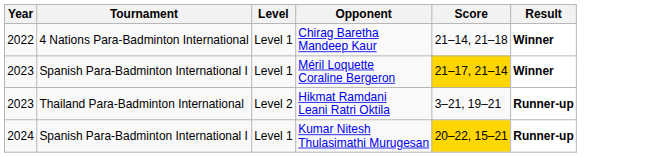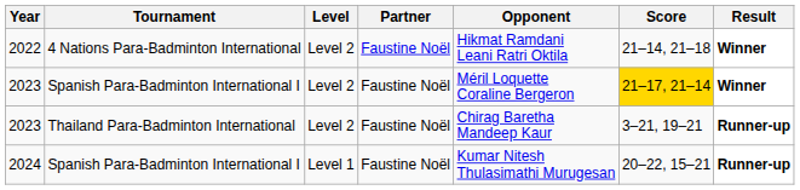 <table class="sortable wikitable" style="font-size: 90%;">
 <tr>
 <th>Year</th>
 <th>Tournament</th>
 <th>Level</th>
+<th>Partner</th>
 <th>Opponent</th>
 <th>Score</th>
 <th>Result</th>
 </tr>
 <tr>
 <td align="center">2022</td>
 <td align="left">4 Nations Para-Badminton International</td>
-<td align="left">Level 1</td>
-<td align="left"> <a href='#'>Chirag Baretha</a><br> <a href='#'>Mandeep Kaur</a></td>
+<td align="left">Level 2</td>
+<td align="left"> <a href='#'>Faustine Noël</a></td>
+<td align="left"> <a href='#'>Hikmat Ramdani</a><br> <a href='#'>Leani Ratri Oktila</a></td>
 <td align="left">21–14, 21–18</td>
 <td style="text-align:left; background:white"> <strong>Winner</strong></td>
 </tr>
 <tr>
 <td align="center">2023</td>
 <td align="left">Spanish Para-Badminton International I</td>
-<td align="left">Level 1</td>
+<td align="left">Level 2</td>
+<td align="left"> Faustine Noël</td>
 <td align="left"> <a href='#'>Méril Loquette</a><br> <a href='#'>Coraline Bergeron</a></td>
 <td align="left" style="background: gold;">21–17, 21–14</td>
 <td style="text-align:left; background:white"> <strong>Winner</strong></td>
 </tr>
 <tr>
 <td align="center">2023</td>
 <td align="left">Thailand Para-Badminton International</td>
 <td align="left">Level 2</td>
-<td align="left"> <a href='#'>Hikmat Ramdani</a><br> <a href='#'>Leani Ratri Oktila</a></td>
+<td align="left"> Faustine Noël</td>
+<td align="left"> <a href='#'>Chirag Baretha</a><br> <a href='#'>Mandeep Kaur</a></td>
 <td align="left">3–21, 19–21</td>
 <td style="text-align:left; background:white"> <strong>Runner-up</strong></td>
 </tr>
 <tr>
 <td align="center">2024</td>
 <td align="left">Spanish Para-Badminton International I</td>
 <td align="left">Level 1</td>
+<td align="left"> Faustine Noël</td>
 <td align="left"> <a href='#'>Kumar Nitesh</a><br> <a href='#'>Thulasimathi Murugesan</a></td>
-<td align="left" style="background: gold;">20–22, 15–21</td>
+<td align="left">20–22, 15–21</td>
 <td style="text-align:left; background:white"> <strong>Runner-up</strong></td>
 </tr>
 </table>
